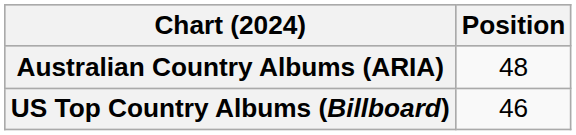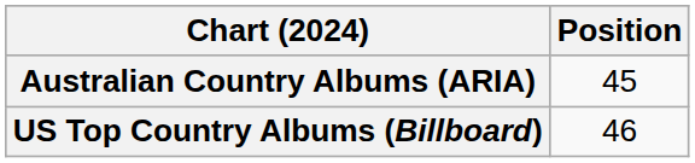 <table class="wikitable sortable plainrowheaders" style="text-align:center">
 <tr>
 <th scope="col">Chart (2024)</th>
 <th scope="col">Position</th>
 </tr>
 <tr>
 <th scope="row">Australian Country Albums (ARIA)</th>
-<td>48</td>
+<td>45</td>
 </tr>
 <tr>
 <th scope="row">US Top Country Albums (<em>Billboard</em>)</th>
 <td>46</td>
 </tr>
 </table>
